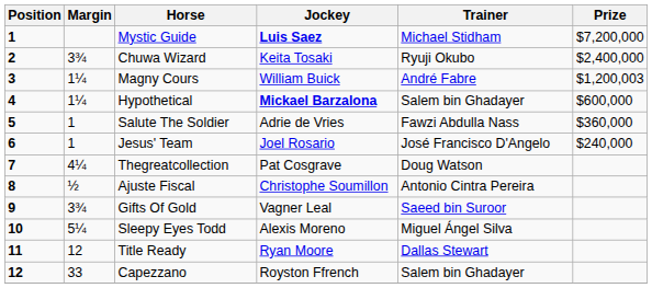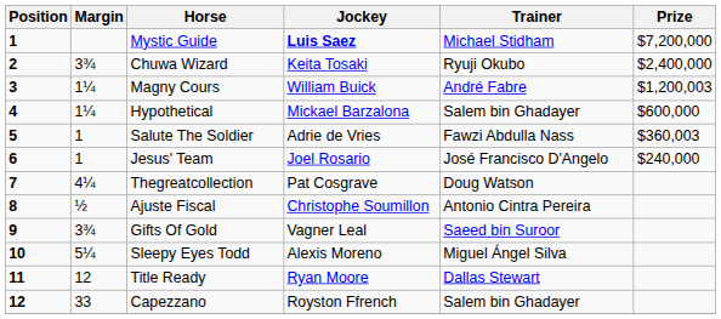 <table class="wikitable sortable">
 <tr>
 <th style="width:35px;">Position</th>
 <th style="width:45px;">Margin</th>
 <th style="width:160px;">Horse</th>
 <th style="width:160px;">Jockey</th>
 <th style="width:200px;">Trainer</th>
 <th style="width:80px;">Prize</th>
 </tr>
 <tr>
 <td><strong>1</strong></td>
 <td></td>
 <td><a href='#'>Mystic Guide</a></td>
 <td><strong><a href='#'>Luis Saez</a></strong></td>
 <td><a href='#'>Michael Stidham</a></td>
 <td>$7,200,000</td>
 </tr>
 <tr>
 <td><strong>2</strong></td>
 <td>3¾</td>
 <td>Chuwa Wizard</td>
 <td><a href='#'>Keita Tosaki</a></td>
 <td>Ryuji Okubo</td>
 <td>$2,400,000</td>
 </tr>
 <tr>
 <td><strong>3</strong></td>
 <td>1¼</td>
 <td>Magny Cours</td>
 <td><a href='#'>William Buick</a></td>
 <td><a href='#'>André Fabre</a></td>
 <td>$1,200,003</td>
 </tr>
 <tr>
 <td><strong>4</strong></td>
 <td>1¼</td>
 <td>Hypothetical</td>
-<td><strong><a href='#'>Mickael Barzalona</a></strong></td>
+<td><a href='#'>Mickael Barzalona</a></td>
 <td>Salem bin Ghadayer</td>
 <td>$600,000</td>
 </tr>
 <tr>
 <td><strong>5</strong></td>
 <td>1</td>
 <td>Salute The Soldier</td>
 <td>Adrie de Vries</td>
 <td>Fawzi Abdulla Nass</td>
-<td>$360,000</td>
+<td>$360,003</td>
 </tr>
 <tr>
 <td><strong>6</strong></td>
 <td>1</td>
 <td>Jesus' Team</td>
 <td><a href='#'>Joel Rosario</a></td>
 <td>José Francisco D'Angelo</td>
 <td>$240,000</td>
 </tr>
 <tr>
 <td><strong>7</strong></td>
 <td>4¼</td>
 <td>Thegreatcollection</td>
 <td>Pat Cosgrave</td>
 <td>Doug Watson</td>
 <td></td>
 </tr>
 <tr>
 <td><strong>8</strong></td>
 <td>½</td>
 <td>Ajuste Fiscal</td>
 <td><a href='#'>Christophe Soumillon</a></td>
 <td>Antonio Cintra Pereira</td>
 <td></td>
 </tr>
 <tr>
 <td><strong>9</strong></td>
 <td>3¾</td>
 <td>Gifts Of Gold</td>
 <td>Vagner Leal</td>
 <td><a href='#'>Saeed bin Suroor</a></td>
 <td></td>
 </tr>
 <tr>
 <td><strong>10</strong></td>
 <td>5¼</td>
 <td>Sleepy Eyes Todd</td>
 <td>Alexis Moreno</td>
 <td>Miguel Ángel Silva</td>
 <td></td>
 </tr>
 <tr>
 <td><strong>11</strong></td>
 <td>12</td>
 <td>Title Ready</td>
 <td><a href='#'>Ryan Moore</a></td>
 <td><a href='#'>Dallas Stewart</a></td>
 <td></td>
 </tr>
 <tr>
 <td><strong>12</strong></td>
 <td>33</td>
 <td>Capezzano</td>
 <td>Royston Ffrench</td>
 <td>Salem bin Ghadayer</td>
 <td></td>
 </tr>
 <tr>
 </tr>
 </table>
